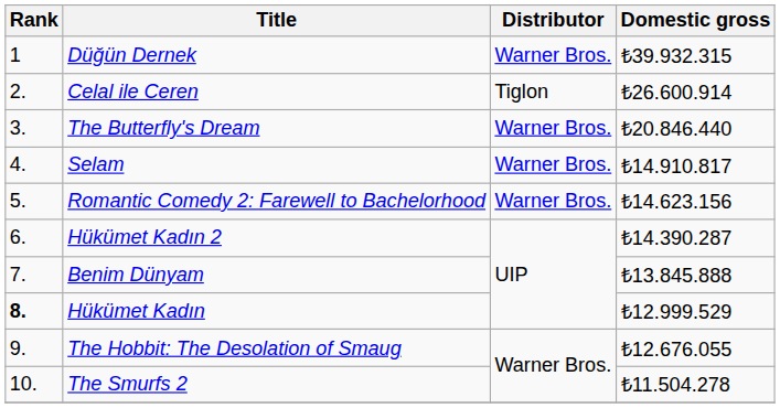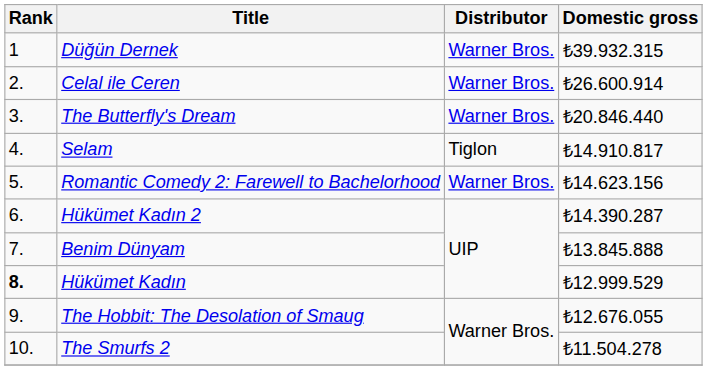 <table class="wikitable sortable" style="margin:auto; margin:auto;">
 <tr>
 <th>Rank</th>
 <th>Title</th>
 <th>Distributor</th>
 <th>Domestic gross</th>
 </tr>
 <tr>
 <td>1</td>
 <td><em><a href='#'>Düğün Dernek</a></em></td>
 <td><a href='#'>Warner Bros.</a></td>
 <td>₺39.932.315</td>
 </tr>
 <tr>
 <td>2.</td>
 <td><em><a href='#'>Celal ile Ceren</a></em></td>
-<td>Tiglon</td>
+<td><a href='#'>Warner Bros.</a></td>
 <td>₺26.600.914</td>
 </tr>
 <tr>
 <td>3.</td>
 <td><em><a href='#'>The Butterfly's Dream</a></em></td>
 <td><a href='#'>Warner Bros.</a></td>
 <td>₺20.846.440</td>
 </tr>
 <tr>
 <td>4.</td>
 <td><em><a href='#'>Selam</a></em></td>
-<td><a href='#'>Warner Bros.</a></td>
+<td>Tiglon</td>
 <td>₺14.910.817</td>
 </tr>
 <tr>
 <td>5.</td>
 <td><em><a href='#'>Romantic Comedy 2: Farewell to Bachelorhood</a></em></td>
 <td><a href='#'>Warner Bros.</a></td>
 <td>₺14.623.156</td>
 </tr>
 <tr>
 <td>6.</td>
 <td><em><a href='#'>Hükümet Kadın 2</a></em></td>
 <td rowspan="3">UIP</td>
 <td>₺14.390.287</td>
 </tr>
 <tr>
 <td>7.</td>
 <td><em><a href='#'>Benim Dünyam</a></em></td>
 <td>₺13.845.888</td>
 </tr>
 <tr>
 <td><strong>8.</strong></td>
 <td><em><a href='#'>Hükümet Kadın</a></em></td>
 <td>₺12.999.529</td>
 </tr>
 <tr>
 <td>9.</td>
 <td><em><a href='#'>The Hobbit: The Desolation of Smaug</a></em></td>
 <td rowspan="2">Warner Bros.</td>
 <td>₺12.676.055</td>
 </tr>
 <tr>
 <td>10.</td>
 <td><em><a href='#'>The Smurfs 2</a></em></td>
 <td>₺11.504.278</td>
 </tr>
 <tr>
 </tr>
 </table>
